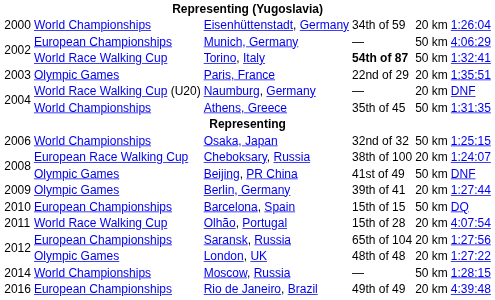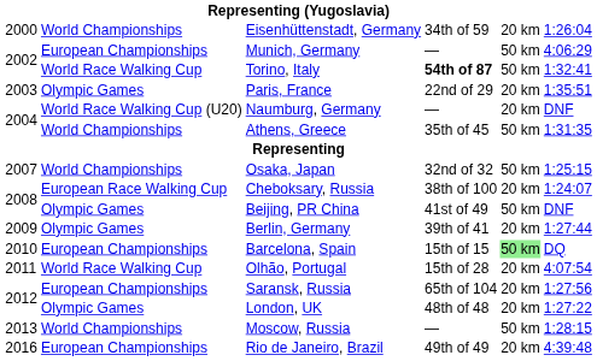 <table>
 <tr>
 <th colspan="6">Representing  (Yugoslavia)</th>
 </tr>
 <tr>
 <td>2000</td>
 <td><a href='#'>World Championships</a></td>
 <td><a href='#'>Eisenhüttenstadt</a>, <a href='#'>Germany</a></td>
 <td>34th of 59</td>
 <td>20 km</td>
 <td><a href='#'>1:26:04</a></td>
 </tr>
 <tr>
 <td rowspan=2>2002</td>
 <td><a href='#'>European Championships</a></td>
 <td><a href='#'>Munich, Germany</a></td>
 <td>—</td>
 <td>50 km</td>
 <td><a href='#'>4:06:29</a></td>
 </tr>
 <tr>
 <td><a href='#'>World Race Walking Cup</a></td>
 <td><a href='#'>Torino</a>, <a href='#'>Italy</a></td>
 <td><strong>54th of 87</strong></td>
 <td>50 km</td>
 <td><a href='#'>1:32:41</a></td>
 </tr>
 <tr>
 <td>2003</td>
 <td><a href='#'>Olympic Games</a></td>
 <td><a href='#'>Paris, France</a></td>
 <td>22nd of 29</td>
 <td>20 km</td>
 <td><a href='#'>1:35:51</a></td>
 </tr>
 <tr>
 <td rowspan=2>2004</td>
 <td><a href='#'>World Race Walking Cup</a> (U20)</td>
 <td><a href='#'>Naumburg</a>, <a href='#'>Germany</a></td>
 <td>—</td>
 <td>20 km</td>
 <td><a href='#'>DNF</a></td>
 </tr>
 <tr>
 <td><a href='#'>World Championships</a></td>
 <td><a href='#'>Athens, Greece</a></td>
 <td>35th of 45</td>
 <td>50 km</td>
 <td><a href='#'>1:31:35</a></td>
 </tr>
 <tr>
 <th colspan="6">Representing </th>
 </tr>
 <tr>
-<td>2006</td>
+<td>2007</td>
 <td><a href='#'>World Championships</a></td>
 <td><a href='#'>Osaka, Japan</a></td>
 <td>32nd of 32</td>
 <td>50 km</td>
 <td><a href='#'>1:25:15</a></td>
 </tr>
 <tr>
 <td rowspan=2>2008</td>
 <td><a href='#'>European Race Walking Cup</a></td>
 <td><a href='#'>Cheboksary</a>, <a href='#'>Russia</a></td>
 <td>38th of 100</td>
 <td>20 km</td>
 <td><a href='#'>1:24:07</a></td>
 </tr>
 <tr>
 <td><a href='#'>Olympic Games</a></td>
 <td><a href='#'>Beijing</a>, <a href='#'>PR China</a></td>
 <td>41st of 49</td>
 <td>50 km</td>
 <td><a href='#'>DNF</a></td>
 </tr>
 <tr>
 <td>2009</td>
 <td><a href='#'>Olympic Games</a></td>
 <td><a href='#'>Berlin, Germany</a></td>
 <td>39th of 41</td>
 <td>20 km</td>
 <td><a href='#'>1:27:44</a></td>
 </tr>
 <tr>
 <td>2010</td>
 <td><a href='#'>European Championships</a></td>
 <td><a href='#'>Barcelona</a>, <a href='#'>Spain</a></td>
 <td>15th of 15</td>
-<td>50 km</td>
+<td style="background: lightgreen;">50 km</td>
 <td><a href='#'>DQ</a></td>
 </tr>
 <tr>
 <td>2011</td>
 <td><a href='#'>World Race Walking Cup</a></td>
 <td><a href='#'>Olhão</a>, <a href='#'>Portugal</a></td>
 <td>15th of 28</td>
 <td>20 km</td>
 <td><a href='#'>4:07:54</a></td>
 </tr>
 <tr>
 <td rowspan=2>2012</td>
 <td><a href='#'>European Championships</a></td>
 <td><a href='#'>Saransk</a>, <a href='#'>Russia</a></td>
 <td>65th of 104</td>
 <td>20 km</td>
 <td><a href='#'>1:27:56</a></td>
 </tr>
 <tr>
 <td><a href='#'>Olympic Games</a></td>
 <td><a href='#'>London</a>, <a href='#'>UK</a></td>
 <td>48th of 48</td>
 <td>20 km</td>
 <td><a href='#'>1:27:22</a></td>
 </tr>
 <tr>
-<td>2014</td>
+<td>2013</td>
 <td><a href='#'>World Championships</a></td>
 <td><a href='#'>Moscow</a>, <a href='#'>Russia</a></td>
 <td>—</td>
 <td>50 km</td>
 <td><a href='#'>1:28:15</a></td>
 </tr>
 <tr>
 <td>2016</td>
 <td><a href='#'>European Championships</a></td>
 <td><a href='#'>Rio de Janeiro</a>, <a href='#'>Brazil</a></td>
 <td>49th of 49</td>
 <td>20 km</td>
 <td><a href='#'>4:39:48</a></td>
 </tr>
 </table>
